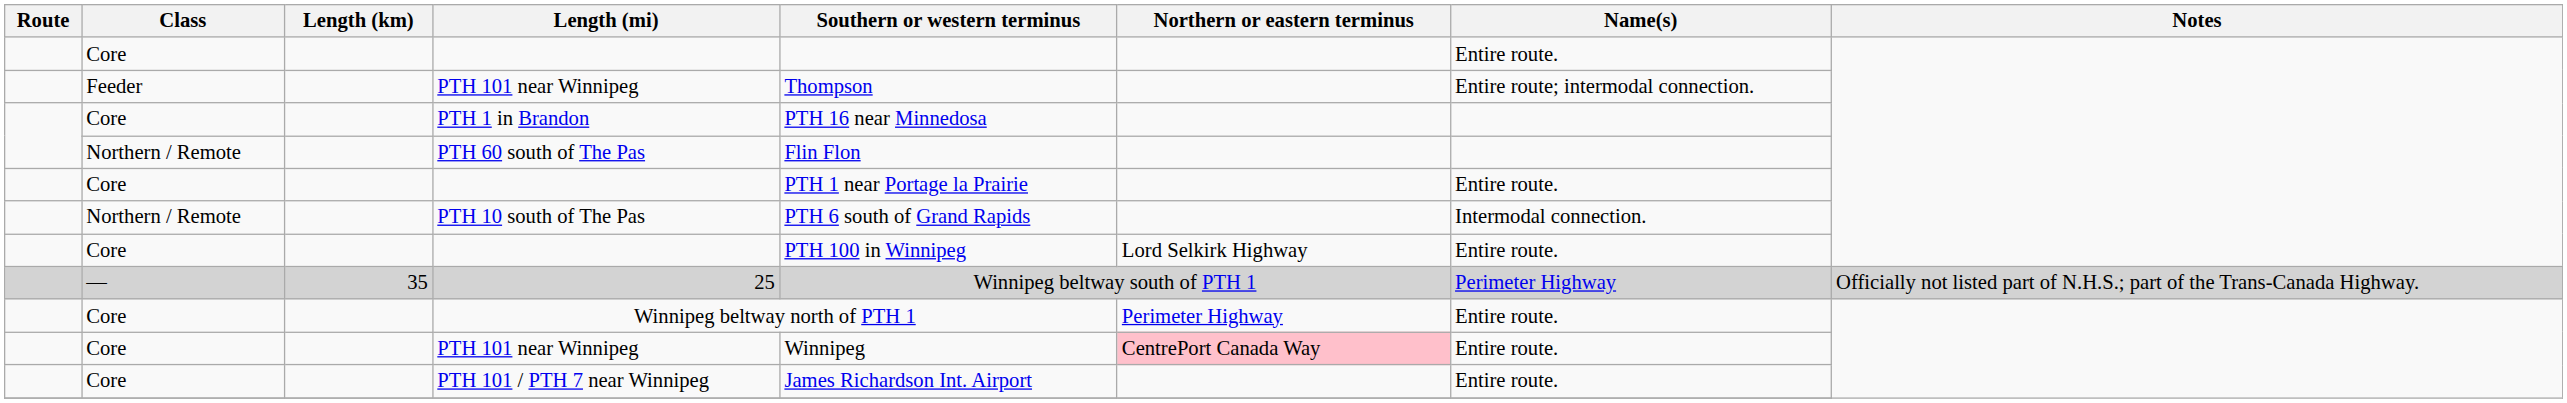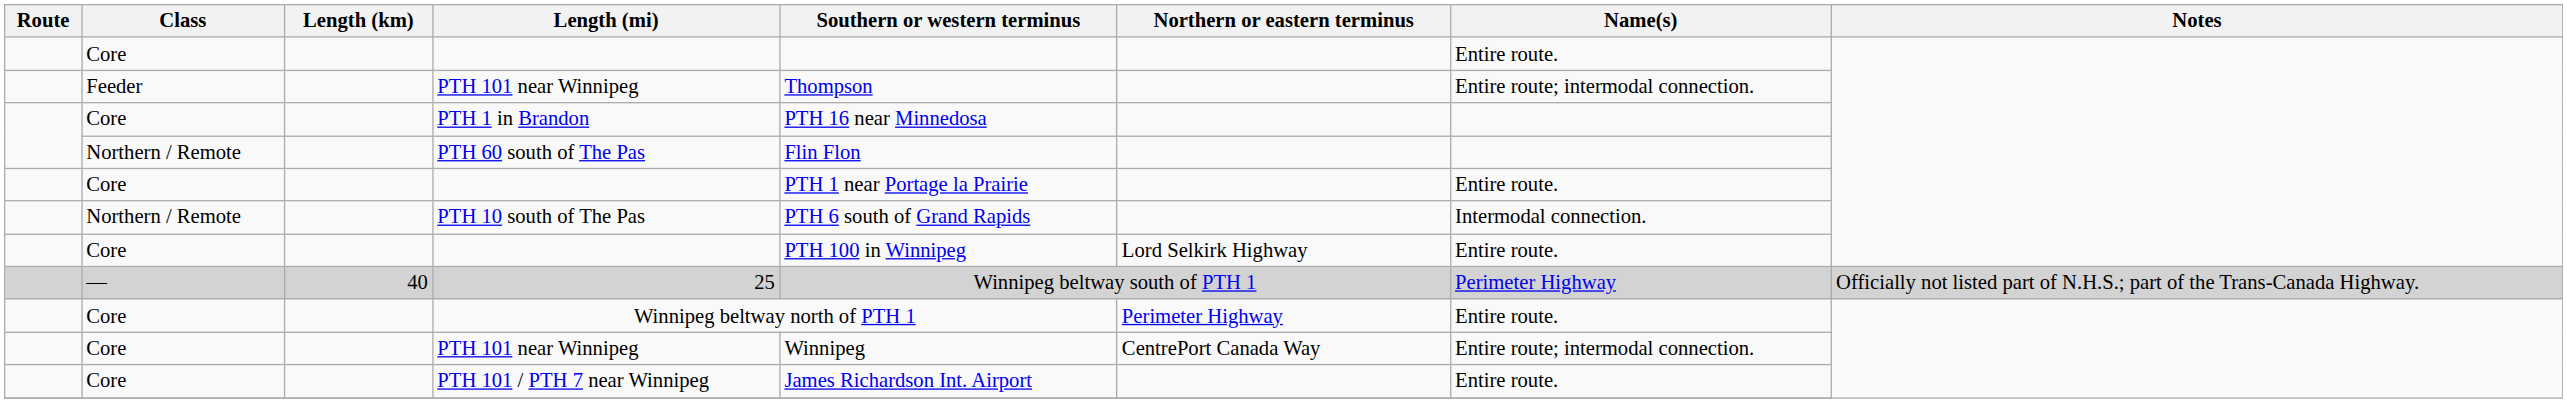 <table class="wikitable sortable" width="100%">
 <tr>
 <th>Route</th>
 <th>Class</th>
 <th>Length (km)</th>
 <th>Length (mi)</th>
 <th class="unsortable">Southern or western terminus</th>
 <th class="unsortable">Northern or eastern terminus</th>
 <th class="unsortable">Name(s)</th>
 <th class="unsortable">Notes</th>
 </tr>
 <tr>
 <td></td>
 <td>Core</td>
 <td></td>
 <td></td>
 <td></td>
 <td></td>
 <td>Entire route.</td>
 </tr>
 <tr>
 <td></td>
 <td>Feeder</td>
 <td></td>
 <td><a href='#'>PTH 101</a> near Winnipeg</td>
 <td><a href='#'>Thompson</a></td>
 <td></td>
 <td>Entire route; intermodal connection.</td>
 </tr>
 <tr>
 <td rowspan=2></td>
 <td>Core</td>
 <td></td>
 <td><a href='#'>PTH 1</a> in <a href='#'>Brandon</a></td>
 <td><a href='#'>PTH 16</a> near <a href='#'>Minnedosa</a></td>
 <td></td>
 <td></td>
 </tr>
 <tr>
 <td>Northern / Remote</td>
 <td></td>
 <td><a href='#'>PTH 60</a> south of <a href='#'>The Pas</a></td>
 <td><a href='#'>Flin Flon</a></td>
 <td></td>
 <td></td>
 </tr>
 <tr>
 <td></td>
 <td>Core</td>
 <td></td>
 <td></td>
 <td><a href='#'>PTH 1</a> near <a href='#'>Portage la Prairie</a></td>
 <td></td>
 <td>Entire route.</td>
 </tr>
 <tr>
 <td></td>
 <td>Northern / Remote</td>
 <td></td>
 <td><a href='#'>PTH 10</a> south of The Pas</td>
 <td><a href='#'>PTH 6</a> south of <a href='#'>Grand Rapids</a></td>
 <td></td>
 <td>Intermodal connection.</td>
 </tr>
 <tr>
 <td></td>
 <td>Core</td>
 <td></td>
 <td></td>
 <td><a href='#'>PTH 100</a> in <a href='#'>Winnipeg</a></td>
 <td>Lord Selkirk Highway</td>
 <td>Entire route.</td>
 </tr>
 <tr>
 <td bgcolor=d3d3d3></td>
 <td bgcolor=d3d3d3>—</td>
-<td style="text-align: right;" bgcolor=d3d3d3>35</td>
+<td style="text-align: right;" bgcolor=d3d3d3>40</td>
 <td style="text-align: right;" bgcolor=d3d3d3>25</td>
 <td colspan=2; style="text-align: center;" bgcolor=d3d3d3>Winnipeg beltway south of <a href='#'>PTH 1</a></td>
 <td bgcolor=d3d3d3><a href='#'>Perimeter Highway</a></td>
 <td bgcolor=d3d3d3>Officially not listed part of N.H.S.; part of the Trans-Canada Highway.</td>
 </tr>
 <tr>
 <td></td>
 <td>Core</td>
 <td></td>
 <td style="text-align: center;" colspan=2>Winnipeg beltway north of <a href='#'>PTH 1</a></td>
 <td><a href='#'>Perimeter Highway</a></td>
 <td>Entire route.</td>
 </tr>
 <tr>
 <td></td>
 <td>Core</td>
 <td></td>
 <td><a href='#'>PTH 101</a> near Winnipeg</td>
 <td>Winnipeg</td>
-<td style="background: pink;">CentrePort Canada Way</td>
-<td>Entire route.</td>
+<td>CentrePort Canada Way</td>
+<td>Entire route; intermodal connection.</td>
 </tr>
 <tr>
 <td></td>
 <td>Core</td>
 <td></td>
 <td><a href='#'>PTH 101</a> /  <a href='#'>PTH 7</a> near Winnipeg</td>
 <td><a href='#'>James Richardson Int. Airport</a></td>
 <td></td>
 <td>Entire route.</td>
 </tr>
 <tr>
 </tr>
 </table>
